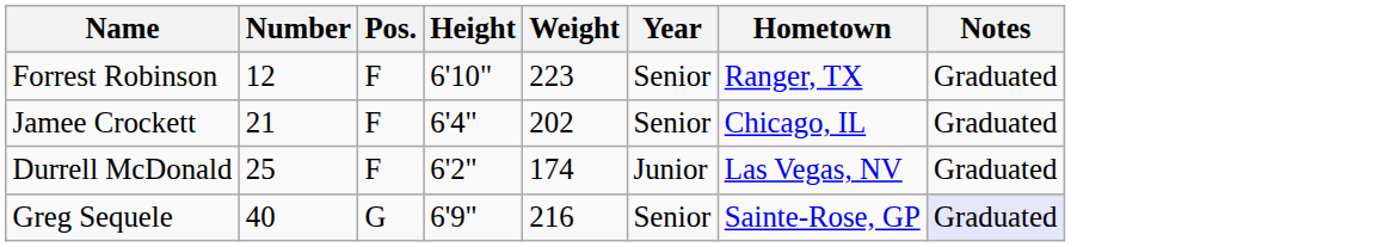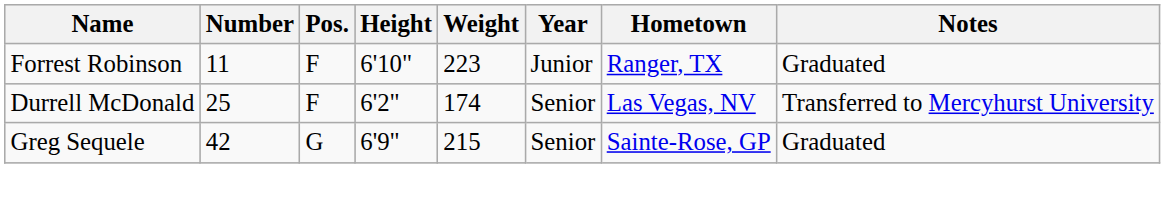 <table class="wikitable sortable">
 <tr>
 <th>Name</th>
 <th>Number</th>
 <th>Pos.</th>
 <th>Height</th>
 <th>Weight</th>
 <th>Year</th>
 <th>Hometown</th>
 <th class="unsortable">Notes</th>
 </tr>
 <tr>
 <td>Forrest Robinson</td>
-<td>12</td>
+<td>11</td>
 <td>F</td>
 <td>6'10"</td>
 <td>223</td>
-<td>Senior</td>
+<td>Junior</td>
 <td><a href='#'>Ranger, TX</a></td>
-<td>Graduated</td>
-</tr>
-<tr>
-<td>Jamee Crockett</td>
-<td>21</td>
-<td>F</td>
-<td>6'4"</td>
-<td>202</td>
-<td>Senior</td>
-<td><a href='#'>Chicago, IL</a></td>
 <td>Graduated</td>
 </tr>
 <tr>
 <td>Durrell McDonald</td>
 <td>25</td>
 <td>F</td>
 <td>6'2"</td>
 <td>174</td>
-<td>Junior</td>
+<td>Senior</td>
 <td><a href='#'>Las Vegas, NV</a></td>
-<td>Graduated</td>
+<td>Transferred to <a href='#'>Mercyhurst University</a></td>
 </tr>
 <tr>
 <td>Greg Sequele</td>
-<td>40</td>
+<td>42</td>
 <td>G</td>
 <td>6'9"</td>
-<td>216</td>
+<td>215</td>
 <td>Senior</td>
 <td><a href='#'>Sainte-Rose, GP</a></td>
-<td style="background: lavender;">Graduated</td>
+<td>Graduated</td>
 </tr>
 </table>
